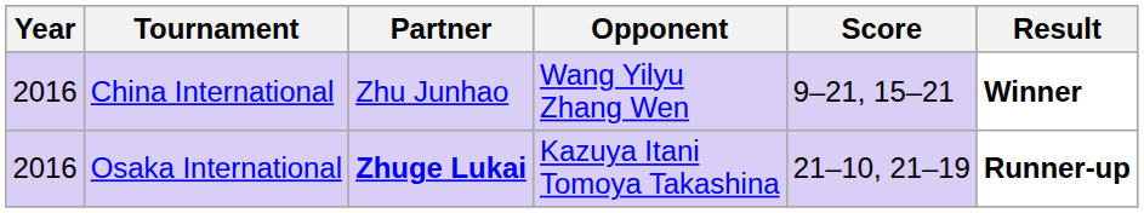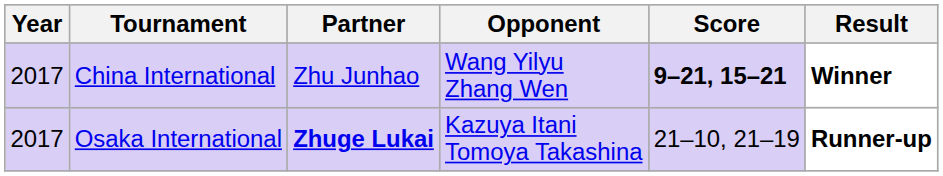 <table class="sortable wikitable" style="font-size: 90%;">
 <tr>
 <th>Year</th>
 <th>Tournament</th>
 <th>Partner</th>
 <th>Opponent</th>
 <th>Score</th>
 <th>Result</th>
 </tr>
 <tr style="background:#D8CEF6">
-<td align="center">2016</td>
+<td align="center">2017</td>
 <td align="left"><a href='#'>China International</a></td>
 <td align="left"> <a href='#'>Zhu Junhao</a></td>
 <td align="left"> <a href='#'>Wang Yilyu</a> <br>  <a href='#'>Zhang Wen</a></td>
-<td align="left">9–21, 15–21</td>
+<td align="left"><strong>9–21, 15–21</strong></td>
 <td style="text-align:left; background:white"> <strong>Winner</strong></td>
 </tr>
 <tr style="background:#D8CEF6">
-<td align="center">2016</td>
+<td align="center">2017</td>
 <td align="left"><a href='#'>Osaka International</a></td>
 <td align="left"><strong> <a href='#'>Zhuge Lukai</a></strong></td>
 <td align="left"> <a href='#'>Kazuya Itani</a> <br>  <a href='#'>Tomoya Takashina</a></td>
 <td align="left">21–10, 21–19</td>
 <td style="text-align:left; background:white"> <strong>Runner-up</strong></td>
 </tr>
 </table>
